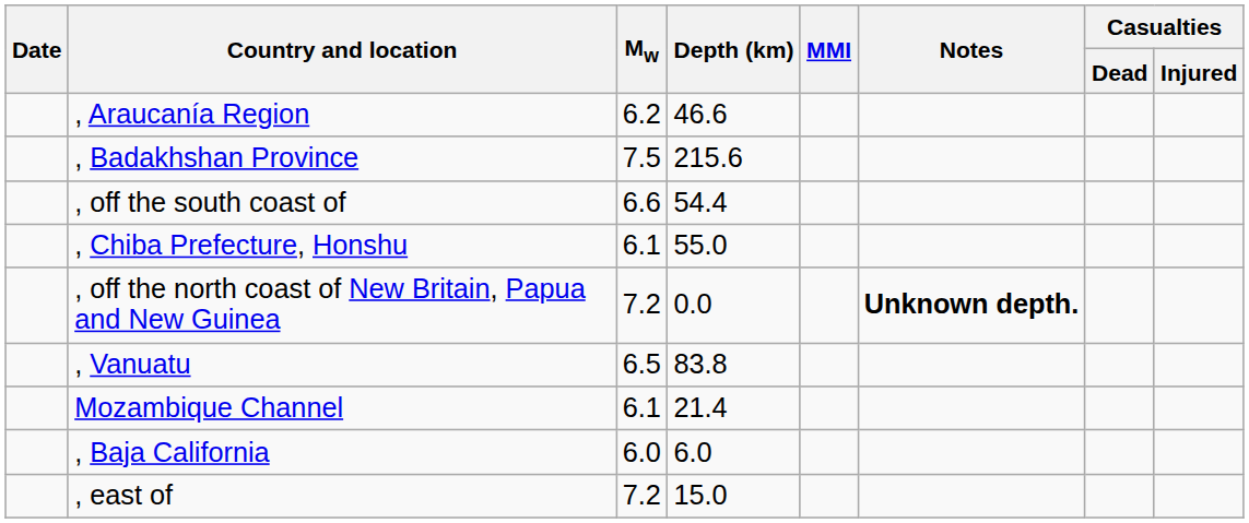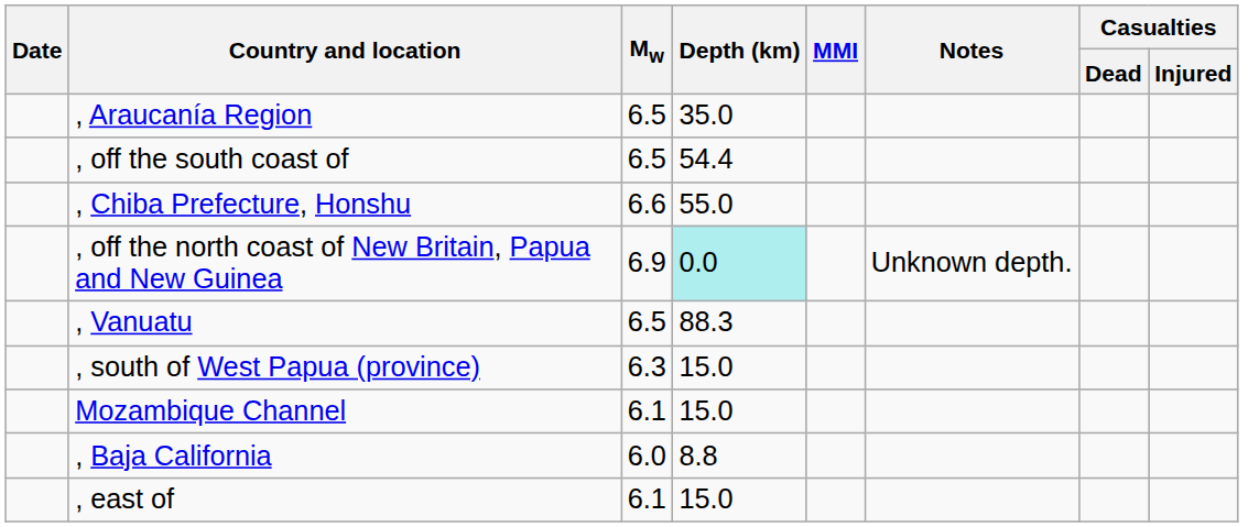 <table class="wikitable sortable sort-under" style="border:1px black; margin-left:1em;">
 <tr>
 <th rowspan="2"><small>Date</small></th>
 <th rowspan="2" style="width: 310px"><small>Country and location</small></th>
 <th rowspan="2"><small>M<sub>w</sub></small></th>
 <th rowspan="2"><small>Depth (km)</small></th>
 <th rowspan="2"><small><a href='#'>MMI</a></small></th>
 <th rowspan="2" class="unsortable"><small>Notes</small></th>
 <th colspan="2"><small>Casualties</small></th>
 </tr>
 <tr>
 <th><small>Dead</small></th>
 <th><small>Injured</small></th>
 </tr>
 <tr>
 <td></td>
 <td>, <a href='#'>Araucanía Region</a></td>
-<td>6.2</td>
-<td>46.6</td>
-<td></td>
-<td></td>
-<td></td>
-<td></td>
-</tr>
-<tr>
-<td></td>
-<td>, <a href='#'>Badakhshan Province</a></td>
-<td>7.5</td>
-<td>215.6</td>
+<td>6.5</td>
+<td>35.0</td>
 <td></td>
 <td></td>
 <td></td>
 <td></td>
 </tr>
 <tr>
 <td></td>
 <td>, off the south coast of</td>
-<td>6.6</td>
+<td>6.5</td>
 <td>54.4</td>
 <td></td>
 <td></td>
 <td></td>
 <td></td>
 </tr>
 <tr>
 <td></td>
 <td>, <a href='#'>Chiba Prefecture</a>, <a href='#'>Honshu</a></td>
-<td>6.1</td>
+<td>6.6</td>
 <td>55.0</td>
 <td></td>
 <td></td>
 <td></td>
 <td></td>
 </tr>
 <tr>
 <td></td>
 <td>, off the north coast of <a href='#'>New Britain</a>, <a href='#'>Papua and New Guinea</a></td>
-<td>7.2</td>
-<td>0.0</td>
+<td>6.9</td>
+<td style="background: paleturquoise;">0.0</td>
 <td></td>
-<td><strong>Unknown depth.</strong></td>
+<td>Unknown depth.</td>
 <td></td>
 <td></td>
 </tr>
 <tr>
 <td></td>
 <td>, <a href='#'>Vanuatu</a></td>
 <td>6.5</td>
-<td>83.8</td>
+<td>88.3</td>
+<td></td>
+<td></td>
+<td></td>
+<td></td>
+</tr>
+<tr>
+<td></td>
+<td>, south of <a href='#'>West Papua (province)</a></td>
+<td>6.3</td>
+<td>15.0</td>
 <td></td>
 <td></td>
 <td></td>
 <td></td>
 </tr>
 <tr>
 <td></td>
 <td><a href='#'>Mozambique Channel</a></td>
 <td>6.1</td>
-<td>21.4</td>
+<td>15.0</td>
 <td></td>
 <td></td>
 <td></td>
 <td></td>
 </tr>
 <tr>
 <td></td>
 <td>, <a href='#'>Baja California</a></td>
 <td>6.0</td>
-<td>6.0</td>
+<td>8.8</td>
 <td></td>
 <td></td>
 <td></td>
 <td></td>
 </tr>
 <tr>
 <td></td>
 <td>, east of</td>
-<td>7.2</td>
+<td>6.1</td>
 <td>15.0</td>
 <td></td>
 <td></td>
 <td></td>
 <td></td>
 </tr>
 </table>
